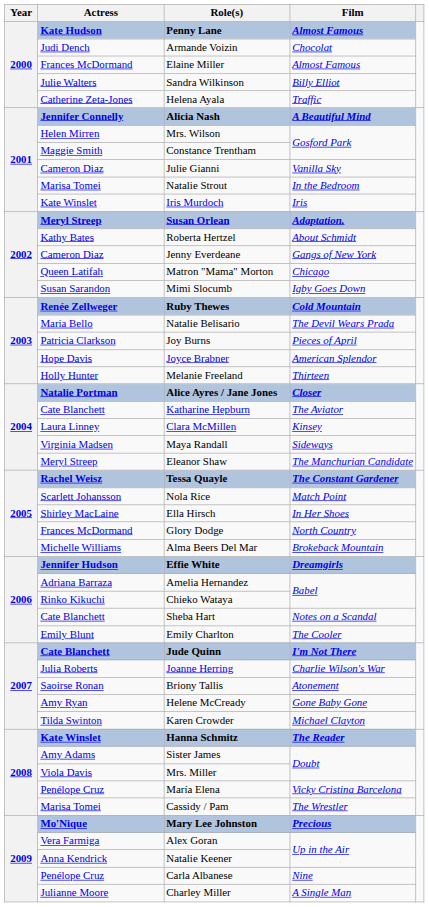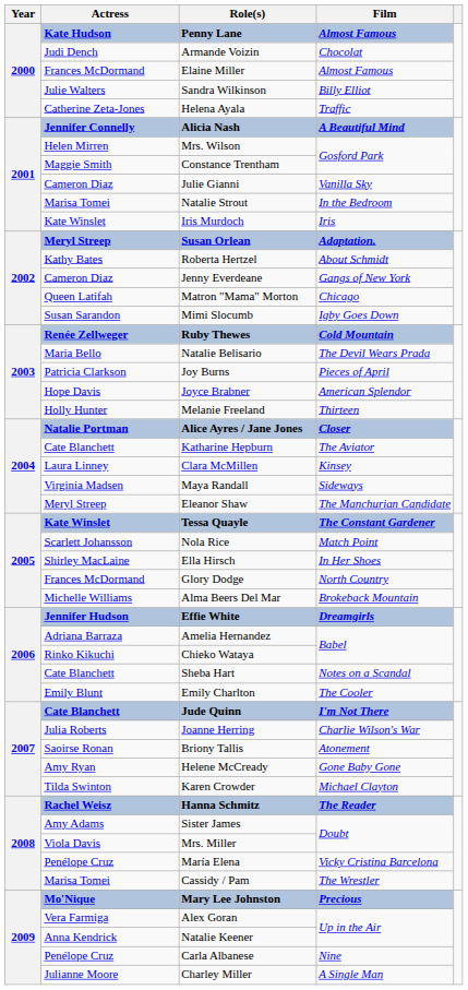 <table class="wikitable sortable">
 <tr>
 <th scope="col" style="width:8%;">Year</th>
 <th scope="col" style="width:30%;">Actress</th>
 <th scope="col" style="width:30%;">Role(s)</th>
 <th scope="col" style="width:30%;">Film</th>
 <th scope="col" style="width:2%;" class="unsortable"></th>
 </tr>
 <tr>
 <th rowspan="5" style="text-align:center;"><a href='#'>2000</a></th>
 <td style="background:#B0C4DE;"><strong><a href='#'>Kate Hudson</a> </strong></td>
 <td style="background:#B0C4DE;"><strong>Penny Lane</strong></td>
 <td style="background:#B0C4DE;"><strong><em><a href='#'>Almost Famous</a></em></strong></td>
 <td rowspan=5></td>
 </tr>
 <tr>
 <td><a href='#'>Judi Dench</a></td>
 <td>Armande Voizin</td>
 <td><em><a href='#'>Chocolat</a></em></td>
 </tr>
 <tr>
 <td><a href='#'>Frances McDormand</a></td>
 <td>Elaine Miller</td>
 <td><em><a href='#'>Almost Famous</a></em></td>
 </tr>
 <tr>
 <td><a href='#'>Julie Walters</a></td>
 <td>Sandra Wilkinson</td>
 <td><em><a href='#'>Billy Elliot</a></em></td>
 </tr>
 <tr>
 <td><a href='#'>Catherine Zeta-Jones</a></td>
 <td>Helena Ayala</td>
 <td><em><a href='#'>Traffic</a></em></td>
 </tr>
 <tr>
 <th rowspan="6" style="text-align:center;"><a href='#'>2001</a></th>
 <td style="background:#B0C4DE;"><strong><a href='#'>Jennifer Connelly</a> </strong></td>
 <td style="background:#B0C4DE;"><strong>Alicia Nash</strong></td>
 <td style="background:#B0C4DE;"><strong><em><a href='#'>A Beautiful Mind</a></em></strong></td>
 <td rowspan=6></td>
 </tr>
 <tr>
 <td><a href='#'>Helen Mirren</a></td>
 <td>Mrs. Wilson</td>
 <td rowspan="2"><em><a href='#'>Gosford Park</a></em></td>
 </tr>
 <tr>
 <td><a href='#'>Maggie Smith</a></td>
 <td>Constance Trentham</td>
 </tr>
 <tr>
 <td><a href='#'>Cameron Diaz</a></td>
 <td>Julie Gianni</td>
 <td><em><a href='#'>Vanilla Sky</a></em></td>
 </tr>
 <tr>
 <td><a href='#'>Marisa Tomei</a></td>
 <td>Natalie Strout</td>
 <td><em><a href='#'>In the Bedroom</a></em></td>
 </tr>
 <tr>
 <td><a href='#'>Kate Winslet</a></td>
 <td><a href='#'>Iris Murdoch</a></td>
 <td><em><a href='#'>Iris</a></em></td>
 </tr>
 <tr>
 <th rowspan="5" style="text-align:center;"><a href='#'>2002</a></th>
 <td style="background:#B0C4DE;"><strong><a href='#'>Meryl Streep</a> </strong></td>
 <td style="background:#B0C4DE;"><strong><a href='#'>Susan Orlean</a></strong></td>
 <td style="background:#B0C4DE;"><strong><em><a href='#'>Adaptation.</a></em></strong></td>
 <td rowspan=5></td>
 </tr>
 <tr>
 <td><a href='#'>Kathy Bates</a></td>
 <td>Roberta Hertzel</td>
 <td><em><a href='#'>About Schmidt</a></em></td>
 </tr>
 <tr>
 <td><a href='#'>Cameron Diaz</a></td>
 <td>Jenny Everdeane</td>
 <td><em><a href='#'>Gangs of New York</a></em></td>
 </tr>
 <tr>
 <td><a href='#'>Queen Latifah</a></td>
 <td>Matron "Mama" Morton</td>
 <td><em><a href='#'>Chicago</a></em></td>
 </tr>
 <tr>
 <td><a href='#'>Susan Sarandon</a></td>
 <td>Mimi Slocumb</td>
 <td><em><a href='#'>Igby Goes Down</a></em></td>
 </tr>
 <tr>
 <th rowspan="5" style="text-align:center;"><a href='#'>2003</a></th>
 <td style="background:#B0C4DE;"><strong><a href='#'>Renée Zellweger</a> </strong></td>
 <td style="background:#B0C4DE;"><strong>Ruby Thewes</strong></td>
 <td style="background:#B0C4DE;"><strong><em><a href='#'>Cold Mountain</a></em></strong></td>
 <td rowspan=5></td>
 </tr>
 <tr>
 <td><a href='#'>Maria Bello</a></td>
 <td>Natalie Belisario</td>
 <td><em><a href='#'>The Devil Wears Prada</a></em></td>
 </tr>
 <tr>
 <td><a href='#'>Patricia Clarkson</a></td>
 <td>Joy Burns</td>
 <td><em><a href='#'>Pieces of April</a></em></td>
 </tr>
 <tr>
 <td><a href='#'>Hope Davis</a></td>
 <td><a href='#'>Joyce Brabner</a></td>
 <td><em><a href='#'>American Splendor</a></em></td>
 </tr>
 <tr>
 <td><a href='#'>Holly Hunter</a></td>
 <td>Melanie Freeland</td>
 <td><em><a href='#'>Thirteen</a></em></td>
 </tr>
 <tr>
 <th rowspan="5" style="text-align:center;"><a href='#'>2004</a></th>
 <td style="background:#B0C4DE;"><strong><a href='#'>Natalie Portman</a> </strong></td>
 <td style="background:#B0C4DE;"><strong>Alice Ayres / Jane Jones</strong></td>
 <td style="background:#B0C4DE;"><strong><em><a href='#'>Closer</a></em></strong></td>
 <td rowspan=5></td>
 </tr>
 <tr>
 <td><a href='#'>Cate Blanchett</a></td>
 <td><a href='#'>Katharine Hepburn</a></td>
 <td><em><a href='#'>The Aviator</a></em></td>
 </tr>
 <tr>
 <td><a href='#'>Laura Linney</a></td>
 <td><a href='#'>Clara McMillen</a></td>
 <td><em><a href='#'>Kinsey</a></em></td>
 </tr>
 <tr>
 <td><a href='#'>Virginia Madsen</a></td>
 <td>Maya Randall</td>
 <td><em><a href='#'>Sideways</a></em></td>
 </tr>
 <tr>
 <td><a href='#'>Meryl Streep</a></td>
 <td>Eleanor Shaw</td>
 <td><em><a href='#'>The Manchurian Candidate</a></em></td>
 </tr>
 <tr>
 <th rowspan="5" style="text-align:center;"><a href='#'>2005</a></th>
-<td style="background:#B0C4DE;"><strong><a href='#'>Rachel Weisz</a> </strong></td>
+<td style="background:#B0C4DE;"><strong><a href='#'>Kate Winslet</a></strong></td>
 <td style="background:#B0C4DE;"><strong>Tessa Quayle</strong></td>
 <td style="background:#B0C4DE;"><strong><em><a href='#'>The Constant Gardener</a></em></strong></td>
 <td rowspan=5></td>
 </tr>
 <tr>
 <td><a href='#'>Scarlett Johansson</a></td>
 <td>Nola Rice</td>
 <td><em><a href='#'>Match Point</a></em></td>
 </tr>
 <tr>
 <td><a href='#'>Shirley MacLaine</a></td>
 <td>Ella Hirsch</td>
 <td><em><a href='#'>In Her Shoes</a></em></td>
 </tr>
 <tr>
 <td><a href='#'>Frances McDormand</a></td>
 <td>Glory Dodge</td>
 <td><em><a href='#'>North Country</a></em></td>
 </tr>
 <tr>
 <td><a href='#'>Michelle Williams</a></td>
 <td>Alma Beers Del Mar</td>
 <td><em><a href='#'>Brokeback Mountain</a></em></td>
 </tr>
 <tr>
 <th rowspan="5" style="text-align:center;"><a href='#'>2006</a></th>
 <td style="background:#B0C4DE;"><strong><a href='#'>Jennifer Hudson</a> </strong></td>
 <td style="background:#B0C4DE;"><strong>Effie White</strong></td>
 <td style="background:#B0C4DE;"><strong><em><a href='#'>Dreamgirls</a></em></strong></td>
 <td rowspan=5></td>
 </tr>
 <tr>
 <td><a href='#'>Adriana Barraza</a></td>
 <td>Amelia Hernandez</td>
 <td rowspan="2"><em><a href='#'>Babel</a></em></td>
 </tr>
 <tr>
 <td><a href='#'>Rinko Kikuchi</a></td>
 <td>Chieko Wataya</td>
 </tr>
 <tr>
 <td><a href='#'>Cate Blanchett</a></td>
 <td>Sheba Hart</td>
 <td><em><a href='#'>Notes on a Scandal</a></em></td>
 </tr>
 <tr>
 <td><a href='#'>Emily Blunt</a></td>
 <td>Emily Charlton</td>
 <td><em><a href='#'>The Cooler</a></em></td>
 </tr>
 <tr>
 <th rowspan="5" style="text-align:center;"><a href='#'>2007</a></th>
 <td style="background:#B0C4DE;"><strong><a href='#'>Cate Blanchett</a> </strong></td>
 <td style="background:#B0C4DE;"><strong>Jude Quinn</strong></td>
 <td style="background:#B0C4DE;"><strong><em><a href='#'>I'm Not There</a></em></strong></td>
 <td rowspan=5></td>
 </tr>
 <tr>
 <td><a href='#'>Julia Roberts</a></td>
 <td><a href='#'>Joanne Herring</a></td>
 <td><em><a href='#'>Charlie Wilson's War</a></em></td>
 </tr>
 <tr>
 <td><a href='#'>Saoirse Ronan</a></td>
 <td>Briony Tallis</td>
 <td><em><a href='#'>Atonement</a></em></td>
 </tr>
 <tr>
 <td><a href='#'>Amy Ryan</a></td>
 <td>Helene McCready</td>
 <td><em><a href='#'>Gone Baby Gone</a></em></td>
 </tr>
 <tr>
 <td><a href='#'>Tilda Swinton</a></td>
 <td>Karen Crowder</td>
 <td><em><a href='#'>Michael Clayton</a></em></td>
 </tr>
 <tr>
 <th rowspan="5" style="text-align:center;"><a href='#'>2008</a></th>
-<td style="background:#B0C4DE;"><strong><a href='#'>Kate Winslet</a></strong></td>
+<td style="background:#B0C4DE;"><strong><a href='#'>Rachel Weisz</a> </strong></td>
 <td style="background:#B0C4DE;"><strong>Hanna Schmitz</strong></td>
 <td style="background:#B0C4DE;"><strong><em><a href='#'>The Reader</a></em></strong></td>
 <td rowspan=5></td>
 </tr>
 <tr>
 <td><a href='#'>Amy Adams</a></td>
 <td>Sister James</td>
 <td rowspan="2"><em><a href='#'>Doubt</a></em></td>
 </tr>
 <tr>
 <td><a href='#'>Viola Davis</a></td>
 <td>Mrs. Miller</td>
 </tr>
 <tr>
 <td><a href='#'>Penélope Cruz</a></td>
 <td>María Elena</td>
 <td><em><a href='#'>Vicky Cristina Barcelona</a></em></td>
 </tr>
 <tr>
 <td><a href='#'>Marisa Tomei</a></td>
 <td>Cassidy / Pam</td>
 <td><em><a href='#'>The Wrestler</a></em></td>
 </tr>
 <tr>
 <th rowspan="5" style="text-align:center;"><a href='#'>2009</a></th>
 <td style="background:#B0C4DE;"><strong><a href='#'>Mo'Nique</a> </strong></td>
 <td style="background:#B0C4DE;"><strong>Mary Lee Johnston</strong></td>
 <td style="background:#B0C4DE;"><strong><em><a href='#'>Precious</a></em></strong></td>
 <td rowspan=5></td>
 </tr>
 <tr>
 <td><a href='#'>Vera Farmiga</a></td>
 <td>Alex Goran</td>
 <td rowspan="2"><em><a href='#'>Up in the Air</a></em></td>
 </tr>
 <tr>
 <td><a href='#'>Anna Kendrick</a></td>
 <td>Natalie Keener</td>
 </tr>
 <tr>
 <td><a href='#'>Penélope Cruz</a></td>
 <td>Carla Albanese</td>
 <td><em><a href='#'>Nine</a></em></td>
 </tr>
 <tr>
 <td><a href='#'>Julianne Moore</a></td>
 <td>Charley Miller</td>
 <td><em><a href='#'>A Single Man</a></em></td>
 </tr>
 </table>
